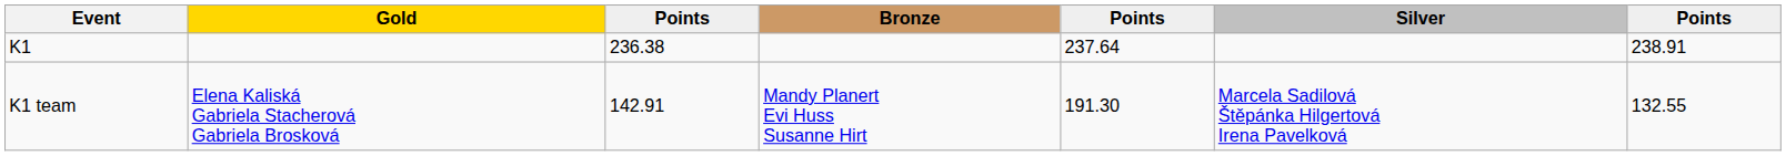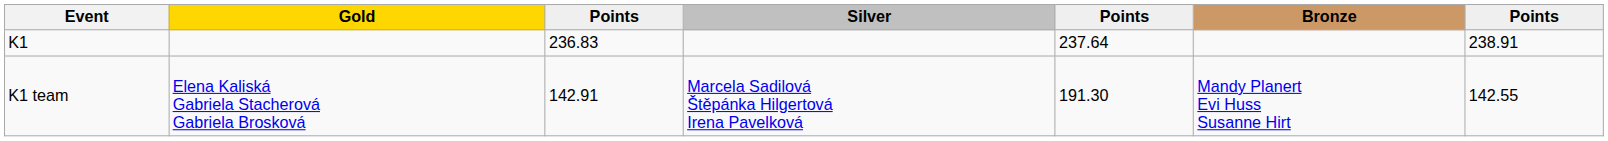 <table class="wikitable" width=100%>
 <tr>
 <th>Event</th>
 <td align=center bgcolor="gold"><strong>Gold</strong></td>
 <td align=center bgcolor="EFEFEF"><strong>Points</strong></td>
+<td align=center bgcolor="silver"><strong>Silver</strong></td>
+<td align=center bgcolor="EFEFEF"><strong>Points</strong></td>
 <td align=center bgcolor="CC9966"><strong>Bronze</strong></td>
-<td align=center bgcolor="EFEFEF"><strong>Points</strong></td>
-<td align=center bgcolor="silver"><strong>Silver</strong></td>
 <td align=center bgcolor="EFEFEF"><strong>Points</strong></td>
 </tr>
 <tr>
 <td>K1</td>
 <td></td>
-<td>236.38</td>
+<td>236.83</td>
 <td></td>
 <td>237.64</td>
 <td></td>
 <td>238.91</td>
 </tr>
 <tr>
 <td>K1 team</td>
 <td><br><a href='#'>Elena Kaliská</a><br><a href='#'>Gabriela Stacherová</a><br><a href='#'>Gabriela Brosková</a></td>
 <td>142.91</td>
+<td><br><a href='#'>Marcela Sadilová</a><br><a href='#'>Štěpánka Hilgertová</a><br><a href='#'>Irena Pavelková</a></td>
+<td>191.30</td>
 <td><br><a href='#'>Mandy Planert</a><br><a href='#'>Evi Huss</a><br><a href='#'>Susanne Hirt</a></td>
-<td>191.30</td>
-<td><br><a href='#'>Marcela Sadilová</a><br><a href='#'>Štěpánka Hilgertová</a><br><a href='#'>Irena Pavelková</a></td>
-<td>132.55</td>
+<td>142.55</td>
 </tr>
 </table>
